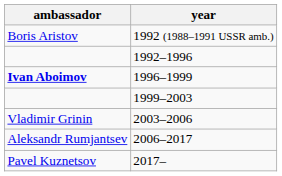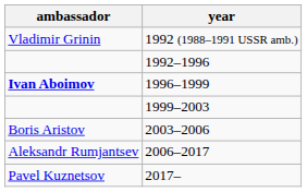 <table class="wikitable sortable">
 <tr>
 <th>ambassador</th>
 <th>year</th>
 </tr>
 <tr>
-<td><a href='#'>Boris Aristov</a></td>
+<td><a href='#'>Vladimir Grinin</a></td>
 <td>1992 <small>(1988–1991 USSR amb.)</small></td>
 </tr>
 <tr>
 <td></td>
 <td>1992–1996</td>
 </tr>
 <tr>
 <td><strong><a href='#'>Ivan Aboimov</a></strong></td>
 <td>1996–1999</td>
 </tr>
 <tr>
 <td></td>
 <td>1999–2003</td>
 </tr>
 <tr>
-<td><a href='#'>Vladimir Grinin</a></td>
+<td><a href='#'>Boris Aristov</a></td>
 <td>2003–2006</td>
 </tr>
 <tr>
 <td><a href='#'>Aleksandr Rumjantsev</a></td>
 <td>2006–2017</td>
 </tr>
 <tr>
 <td><a href='#'>Pavel Kuznetsov</a></td>
 <td>2017–</td>
 </tr>
 </table>
